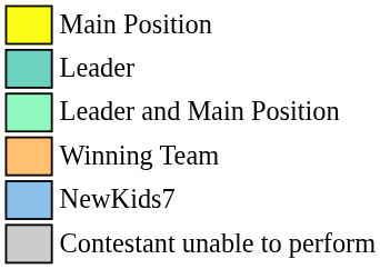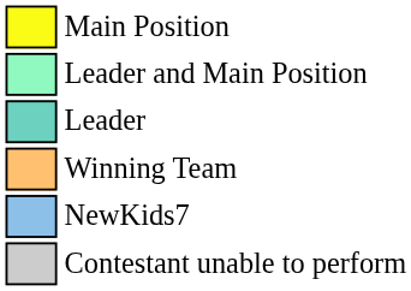 <table class="toccolours" style="white-space: nowrap; font-size: 85%;">
 <tr>
 <td style="background:#fafc15; border: 1px solid black;">      </td>
 <td>Main Position</td>
 </tr>
 <tr>
+<td style="background:#90F9C0; border: 1px solid black;">      </td>
+<td>Leader and Main Position</td>
+</tr>
+<tr>
 <td style="background:#6CD1BF; border: 1px solid black;">      </td>
 <td>Leader</td>
-</tr>
-<tr>
-<td style="background:#90F9C0; border: 1px solid black;">      </td>
-<td>Leader and Main Position</td>
 </tr>
 <tr>
 <td style="background:#FFC06F; border: 1px solid black;">      </td>
 <td>Winning Team</td>
 </tr>
 <tr>
 <td style="background:#8cc0e9; border: 1px solid black;">      </td>
 <td>NewKids7</td>
 </tr>
 <tr>
 <td style="background:#CCCCCC; border: 1px solid black">      </td>
 <td>Contestant unable to perform</td>
 </tr>
 </table>
